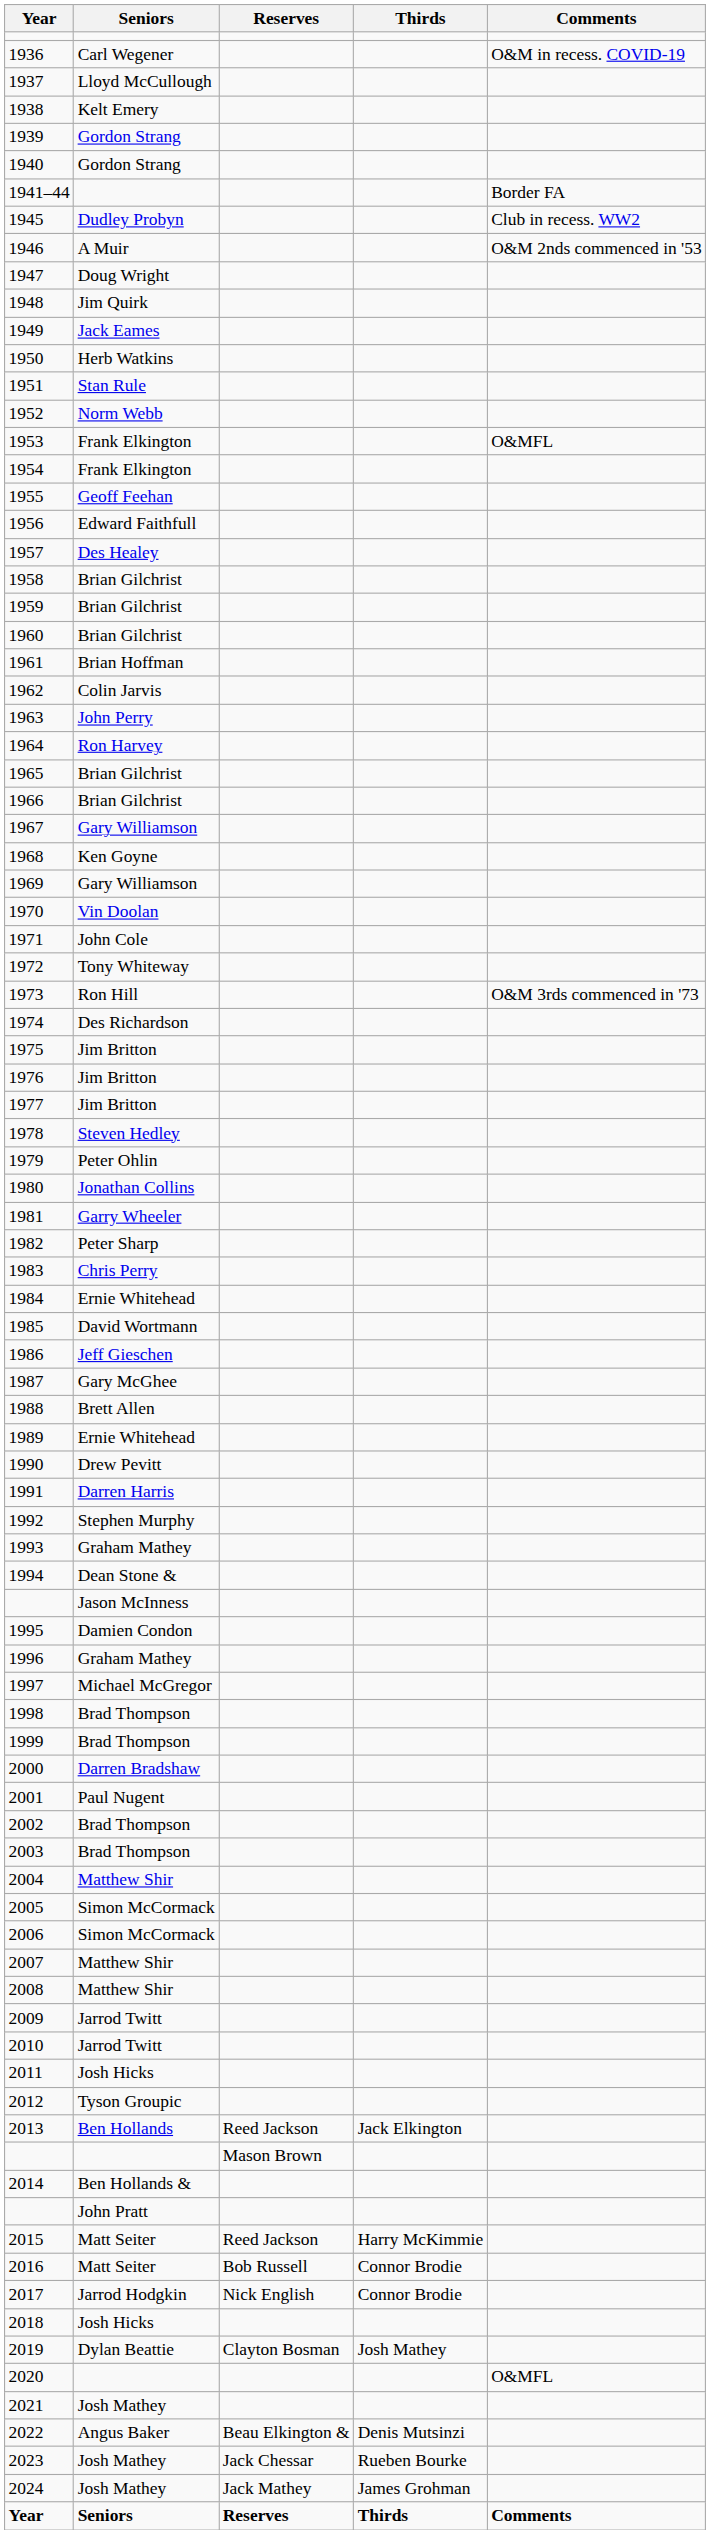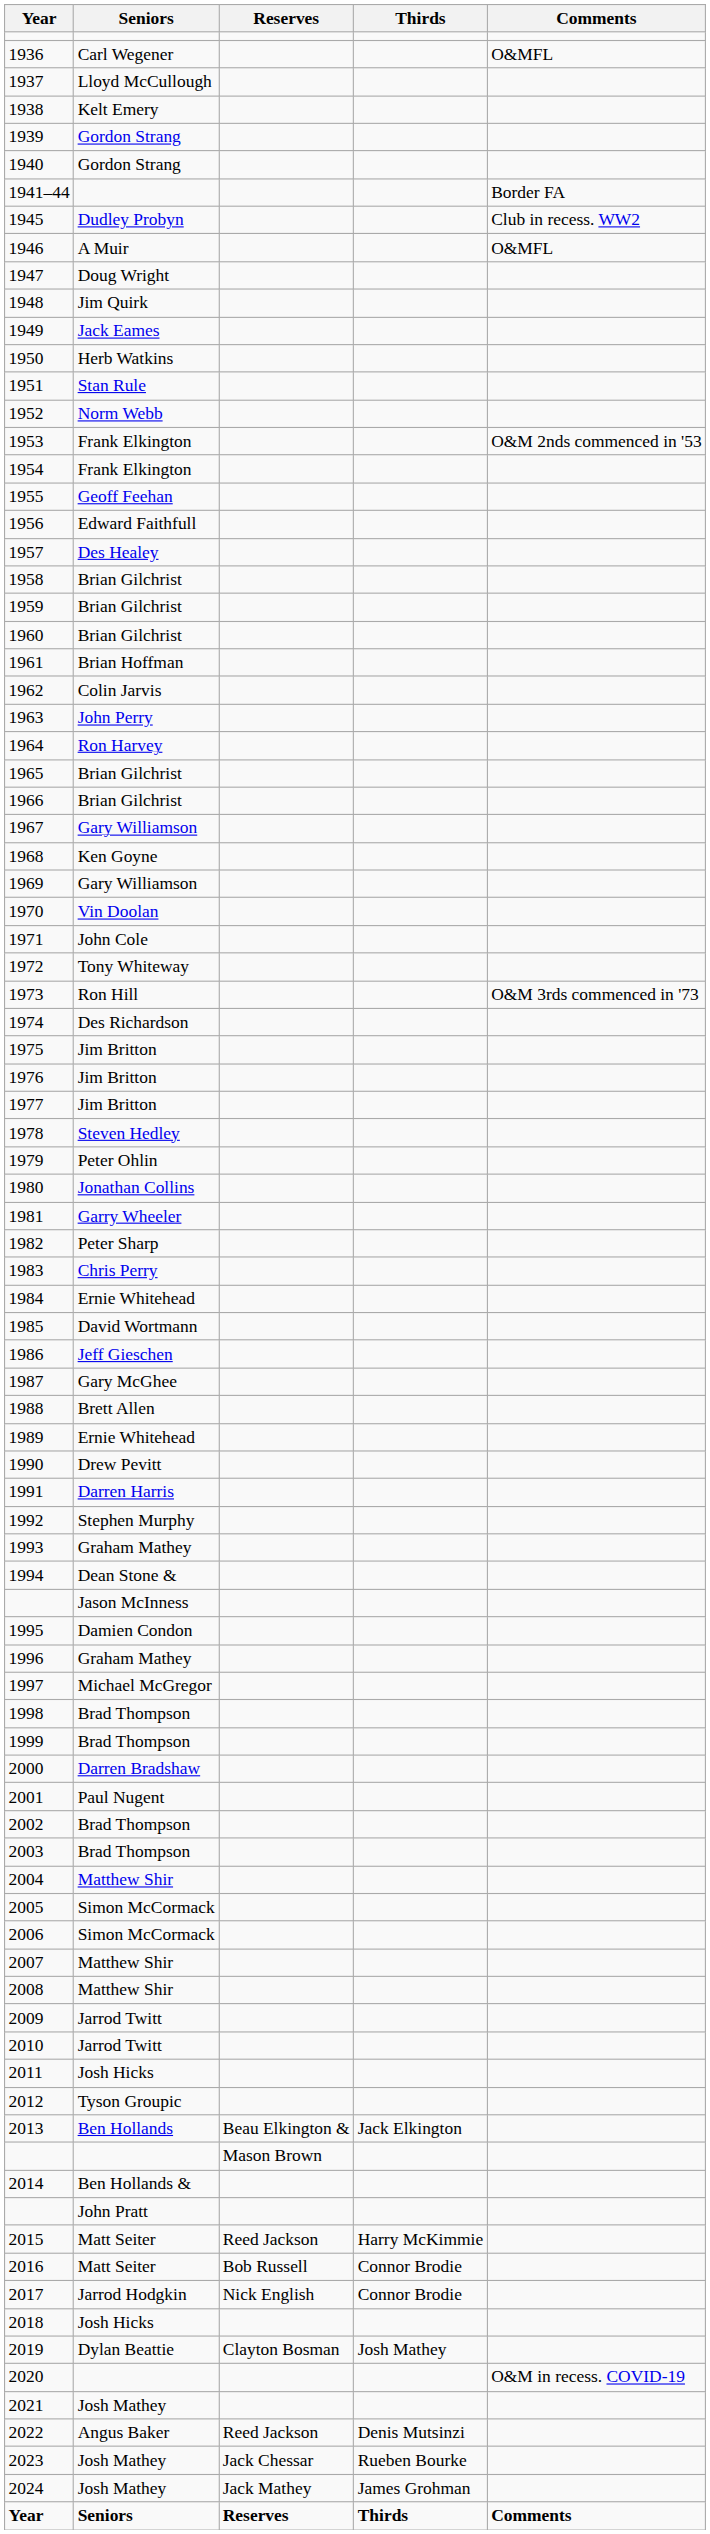 <table class="wikitable sortable">
 <tr>
 <th>Year</th>
 <th>Seniors</th>
 <th>Reserves</th>
 <th>Thirds</th>
 <th>Comments</th>
 </tr>
 <tr>
 <td></td>
 <td></td>
 <td></td>
 <td></td>
 <td></td>
 </tr>
 <tr>
 <td>1936</td>
 <td>Carl Wegener</td>
 <td></td>
 <td></td>
-<td>O&M in recess. <a href='#'>COVID-19</a></td>
+<td>O&MFL</td>
 </tr>
 <tr>
 <td>1937</td>
 <td>Lloyd McCullough</td>
 <td></td>
 <td></td>
 <td></td>
 </tr>
 <tr>
 <td>1938</td>
 <td>Kelt Emery</td>
 <td></td>
 <td></td>
 <td></td>
 </tr>
 <tr>
 <td>1939</td>
 <td><a href='#'>Gordon Strang</a></td>
 <td></td>
 <td></td>
 <td></td>
 </tr>
 <tr>
 <td>1940</td>
 <td>Gordon Strang</td>
 <td></td>
 <td></td>
 <td></td>
 </tr>
 <tr>
 <td>1941–44</td>
 <td></td>
 <td></td>
 <td></td>
 <td>Border FA</td>
 </tr>
 <tr>
 <td>1945</td>
 <td><a href='#'>Dudley Probyn</a></td>
 <td></td>
 <td></td>
 <td>Club in recess. <a href='#'>WW2</a></td>
 </tr>
 <tr>
 <td>1946</td>
 <td>A Muir</td>
 <td></td>
 <td></td>
-<td>O&M 2nds commenced in '53</td>
+<td>O&MFL</td>
 </tr>
 <tr>
 <td>1947</td>
 <td>Doug Wright</td>
 <td></td>
 <td></td>
 <td></td>
 </tr>
 <tr>
 <td>1948</td>
 <td>Jim Quirk</td>
 <td></td>
 <td></td>
 <td></td>
 </tr>
 <tr>
 <td>1949</td>
 <td><a href='#'>Jack Eames</a></td>
 <td></td>
 <td></td>
 <td></td>
 </tr>
 <tr>
 <td>1950</td>
 <td>Herb Watkins</td>
 <td></td>
 <td></td>
 <td></td>
 </tr>
 <tr>
 <td>1951</td>
 <td><a href='#'>Stan Rule</a></td>
 <td></td>
 <td></td>
 <td></td>
 </tr>
 <tr>
 <td>1952</td>
 <td><a href='#'>Norm Webb</a></td>
 <td></td>
 <td></td>
 <td></td>
 </tr>
 <tr>
 <td>1953</td>
 <td>Frank Elkington</td>
 <td></td>
 <td></td>
-<td>O&MFL</td>
+<td>O&M 2nds commenced in '53</td>
 </tr>
 <tr>
 <td>1954</td>
 <td>Frank Elkington</td>
 <td></td>
 <td></td>
 <td></td>
 </tr>
 <tr>
 <td>1955</td>
 <td><a href='#'>Geoff Feehan</a></td>
 <td></td>
 <td></td>
 <td></td>
 </tr>
 <tr>
 <td>1956</td>
 <td>Edward Faithfull</td>
 <td></td>
 <td></td>
 <td></td>
 </tr>
 <tr>
 <td>1957</td>
 <td><a href='#'>Des Healey</a></td>
 <td></td>
 <td></td>
 <td></td>
 </tr>
 <tr>
 <td>1958</td>
 <td>Brian Gilchrist</td>
 <td></td>
 <td></td>
 <td></td>
 </tr>
 <tr>
 <td>1959</td>
 <td>Brian Gilchrist</td>
 <td></td>
 <td></td>
 <td></td>
 </tr>
 <tr>
 <td>1960</td>
 <td>Brian Gilchrist</td>
 <td></td>
 <td></td>
 <td></td>
 </tr>
 <tr>
 <td>1961</td>
 <td>Brian Hoffman</td>
 <td></td>
 <td></td>
 <td></td>
 </tr>
 <tr>
 <td>1962</td>
 <td>Colin Jarvis</td>
 <td></td>
 <td></td>
 <td></td>
 </tr>
 <tr>
 <td>1963</td>
 <td><a href='#'>John Perry</a></td>
 <td></td>
 <td></td>
 <td></td>
 </tr>
 <tr>
 <td>1964</td>
 <td><a href='#'>Ron Harvey</a></td>
 <td></td>
 <td></td>
 <td></td>
 </tr>
 <tr>
 <td>1965</td>
 <td>Brian Gilchrist</td>
 <td></td>
 <td></td>
 <td></td>
 </tr>
 <tr>
 <td>1966</td>
 <td>Brian Gilchrist</td>
 <td></td>
 <td></td>
 <td></td>
 </tr>
 <tr>
 <td>1967</td>
 <td><a href='#'>Gary Williamson</a></td>
 <td></td>
 <td></td>
 <td></td>
 </tr>
 <tr>
 <td>1968</td>
 <td>Ken Goyne</td>
 <td></td>
 <td></td>
 <td></td>
 </tr>
 <tr>
 <td>1969</td>
 <td>Gary Williamson</td>
 <td></td>
 <td></td>
 <td></td>
 </tr>
 <tr>
 <td>1970</td>
 <td><a href='#'>Vin Doolan</a></td>
 <td></td>
 <td></td>
 <td></td>
 </tr>
 <tr>
 <td>1971</td>
 <td>John Cole</td>
 <td></td>
 <td></td>
 <td></td>
 </tr>
 <tr>
 <td>1972</td>
 <td>Tony Whiteway</td>
 <td></td>
 <td></td>
 <td></td>
 </tr>
 <tr>
 <td>1973</td>
 <td>Ron Hill</td>
 <td></td>
 <td></td>
 <td>O&M 3rds commenced in '73</td>
 </tr>
 <tr>
 <td>1974</td>
 <td>Des Richardson</td>
 <td></td>
 <td></td>
 <td></td>
 </tr>
 <tr>
 <td>1975</td>
 <td>Jim Britton</td>
 <td></td>
 <td></td>
 <td></td>
 </tr>
 <tr>
 <td>1976</td>
 <td>Jim Britton</td>
 <td></td>
 <td></td>
 <td></td>
 </tr>
 <tr>
 <td>1977</td>
 <td>Jim Britton</td>
 <td></td>
 <td></td>
 <td></td>
 </tr>
 <tr>
 <td>1978</td>
 <td><a href='#'>Steven Hedley</a></td>
 <td></td>
 <td></td>
 <td></td>
 </tr>
 <tr>
 <td>1979</td>
 <td>Peter Ohlin</td>
 <td></td>
 <td></td>
 <td></td>
 </tr>
 <tr>
 <td>1980</td>
 <td><a href='#'>Jonathan Collins</a></td>
 <td></td>
 <td></td>
 <td></td>
 </tr>
 <tr>
 <td>1981</td>
 <td><a href='#'>Garry Wheeler</a></td>
 <td></td>
 <td></td>
 <td></td>
 </tr>
 <tr>
 <td>1982</td>
 <td>Peter Sharp</td>
 <td></td>
 <td></td>
 <td></td>
 </tr>
 <tr>
 <td>1983</td>
 <td><a href='#'>Chris Perry</a></td>
 <td></td>
 <td></td>
 <td></td>
 </tr>
 <tr>
 <td>1984</td>
 <td>Ernie Whitehead</td>
 <td></td>
 <td></td>
 <td></td>
 </tr>
 <tr>
 <td>1985</td>
 <td>David Wortmann</td>
 <td></td>
 <td></td>
 <td></td>
 </tr>
 <tr>
 <td>1986</td>
 <td><a href='#'>Jeff Gieschen</a></td>
 <td></td>
 <td></td>
 <td></td>
 </tr>
 <tr>
 <td>1987</td>
 <td>Gary McGhee</td>
 <td></td>
 <td></td>
 <td></td>
 </tr>
 <tr>
 <td>1988</td>
 <td>Brett Allen</td>
 <td></td>
 <td></td>
 <td></td>
 </tr>
 <tr>
 <td>1989</td>
 <td>Ernie Whitehead</td>
 <td></td>
 <td></td>
 <td></td>
 </tr>
 <tr>
 <td>1990</td>
 <td>Drew Pevitt</td>
 <td></td>
 <td></td>
 <td></td>
 </tr>
 <tr>
 <td>1991</td>
 <td><a href='#'>Darren Harris</a></td>
 <td></td>
 <td></td>
 <td></td>
 </tr>
 <tr>
 <td>1992</td>
 <td>Stephen Murphy</td>
 <td></td>
 <td></td>
 <td></td>
 </tr>
 <tr>
 <td>1993</td>
 <td>Graham Mathey</td>
 <td></td>
 <td></td>
 <td></td>
 </tr>
 <tr>
 <td>1994</td>
 <td>Dean Stone &</td>
 <td></td>
 <td></td>
 <td></td>
 </tr>
 <tr>
 <td></td>
 <td>Jason McInness</td>
 <td></td>
 <td></td>
 <td></td>
 </tr>
 <tr>
 <td>1995</td>
 <td>Damien Condon</td>
 <td></td>
 <td></td>
 <td></td>
 </tr>
 <tr>
 <td>1996</td>
 <td>Graham Mathey</td>
 <td></td>
 <td></td>
 <td></td>
 </tr>
 <tr>
 <td>1997</td>
 <td>Michael McGregor</td>
 <td></td>
 <td></td>
 <td></td>
 </tr>
 <tr>
 <td>1998</td>
 <td>Brad Thompson</td>
 <td></td>
 <td></td>
 <td></td>
 </tr>
 <tr>
 <td>1999</td>
 <td>Brad Thompson</td>
 <td></td>
 <td></td>
 <td></td>
 </tr>
 <tr>
 <td>2000</td>
 <td><a href='#'>Darren Bradshaw</a></td>
 <td></td>
 <td></td>
 <td></td>
 </tr>
 <tr>
 <td>2001</td>
 <td>Paul Nugent</td>
 <td></td>
 <td></td>
 <td></td>
 </tr>
 <tr>
 <td>2002</td>
 <td>Brad Thompson</td>
 <td></td>
 <td></td>
 <td></td>
 </tr>
 <tr>
 <td>2003</td>
 <td>Brad Thompson</td>
 <td></td>
 <td></td>
 <td></td>
 </tr>
 <tr>
 <td>2004</td>
 <td><a href='#'>Matthew Shir</a></td>
 <td></td>
 <td></td>
 <td></td>
 </tr>
 <tr>
 <td>2005</td>
 <td>Simon McCormack</td>
 <td></td>
 <td></td>
 <td></td>
 </tr>
 <tr>
 <td>2006</td>
 <td>Simon McCormack</td>
 <td></td>
 <td></td>
 <td></td>
 </tr>
 <tr>
 <td>2007</td>
 <td>Matthew Shir</td>
 <td></td>
 <td></td>
 <td></td>
 </tr>
 <tr>
 <td>2008</td>
 <td>Matthew Shir</td>
 <td></td>
 <td></td>
 <td></td>
 </tr>
 <tr>
 <td>2009</td>
 <td>Jarrod Twitt</td>
 <td></td>
 <td></td>
 <td></td>
 </tr>
 <tr>
 <td>2010</td>
 <td>Jarrod Twitt</td>
 <td></td>
 <td></td>
 <td></td>
 </tr>
 <tr>
 <td>2011</td>
 <td>Josh Hicks</td>
 <td></td>
 <td></td>
 <td></td>
 </tr>
 <tr>
 <td>2012</td>
 <td>Tyson Groupic</td>
 <td></td>
 <td Patrick Stow></td>
 </tr>
 <tr>
 <td>2013</td>
 <td><a href='#'>Ben Hollands</a></td>
-<td>Reed Jackson</td>
+<td>Beau Elkington &</td>
 <td>Jack Elkington</td>
 <td></td>
 </tr>
 <tr>
 <td></td>
 <td></td>
 <td>Mason Brown</td>
 <td></td>
 <td></td>
 </tr>
 <tr>
 <td>2014</td>
 <td>Ben Hollands &</td>
 <td></td>
 <td></td>
 <td></td>
 </tr>
 <tr>
 <td></td>
 <td>John Pratt</td>
 <td></td>
 <td></td>
 <td></td>
 </tr>
 <tr>
 <td>2015</td>
 <td>Matt Seiter</td>
 <td>Reed Jackson</td>
 <td>Harry McKimmie</td>
 <td></td>
 </tr>
 <tr>
 <td>2016</td>
 <td>Matt Seiter</td>
 <td>Bob Russell</td>
 <td>Connor Brodie</td>
 <td></td>
 </tr>
 <tr>
 <td>2017</td>
 <td>Jarrod Hodgkin</td>
 <td>Nick English</td>
 <td>Connor Brodie</td>
 <td></td>
 </tr>
 <tr>
 <td>2018</td>
 <td>Josh Hicks</td>
 <td></td>
 <td></td>
 <td></td>
 </tr>
 <tr>
 <td>2019</td>
 <td>Dylan Beattie</td>
 <td>Clayton Bosman</td>
 <td>Josh Mathey</td>
 <td></td>
 </tr>
 <tr>
 <td>2020</td>
 <td></td>
 <td></td>
 <td></td>
-<td>O&MFL</td>
+<td>O&M in recess. <a href='#'>COVID-19</a></td>
 </tr>
 <tr>
 <td>2021</td>
 <td>Josh Mathey</td>
 <td></td>
 <td></td>
 <td></td>
 </tr>
 <tr>
 <td>2022</td>
 <td>Angus Baker</td>
-<td>Beau Elkington &</td>
+<td>Reed Jackson</td>
 <td>Denis Mutsinzi</td>
 <td></td>
 </tr>
 <tr>
 <td>2023</td>
 <td>Josh Mathey</td>
 <td>Jack Chessar</td>
 <td>Rueben Bourke</td>
 <td></td>
 </tr>
 <tr>
 <td>2024</td>
 <td>Josh Mathey</td>
 <td>Jack Mathey</td>
 <td>James Grohman</td>
 <td></td>
 </tr>
 <tr>
 <td><strong>Year</strong></td>
 <td><strong>Seniors</strong></td>
 <td><strong>Reserves</strong></td>
 <td><strong>Thirds</strong></td>
 <td><strong>Comments</strong></td>
 </tr>
 </table>
